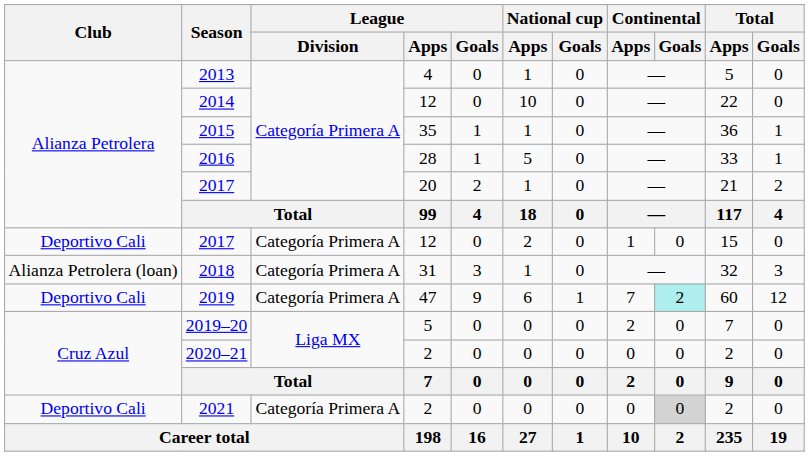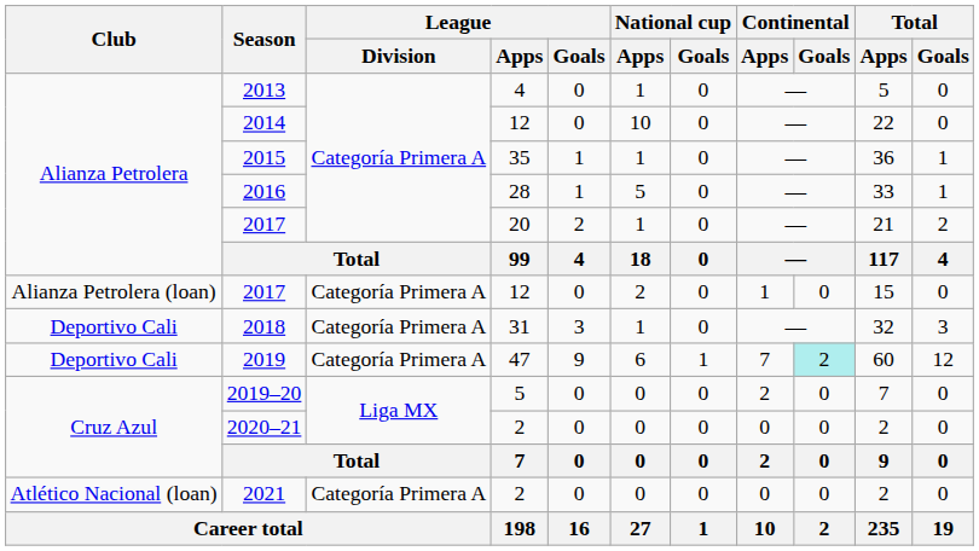 <table class="wikitable" style="text-align:center;">
 <tr>
 <th rowspan="2">Club</th>
 <th rowspan="2">Season</th>
 <th colspan="3">League</th>
 <th colspan="2">National cup</th>
 <th colspan="2">Continental</th>
 <th colspan="2">Total</th>
 </tr>
 <tr>
 <th>Division</th>
 <th>Apps</th>
 <th>Goals</th>
 <th>Apps</th>
 <th>Goals</th>
 <th>Apps</th>
 <th>Goals</th>
 <th>Apps</th>
 <th>Goals</th>
 </tr>
 <tr>
 <td rowspan="6"><a href='#'>Alianza Petrolera</a></td>
 <td><a href='#'>2013</a></td>
 <td rowspan="5"><a href='#'>Categoría Primera A</a></td>
 <td>4</td>
 <td>0</td>
 <td>1</td>
 <td>0</td>
 <td colspan="2">—</td>
 <td>5</td>
 <td>0</td>
 </tr>
 <tr>
 <td><a href='#'>2014</a></td>
 <td>12</td>
 <td>0</td>
 <td>10</td>
 <td>0</td>
 <td colspan="2">—</td>
 <td>22</td>
 <td>0</td>
 </tr>
 <tr>
 <td><a href='#'>2015</a></td>
 <td>35</td>
 <td>1</td>
 <td>1</td>
 <td>0</td>
 <td colspan="2">—</td>
 <td>36</td>
 <td>1</td>
 </tr>
 <tr>
 <td><a href='#'>2016</a></td>
 <td>28</td>
 <td>1</td>
 <td>5</td>
 <td>0</td>
 <td colspan="2">—</td>
 <td>33</td>
 <td>1</td>
 </tr>
 <tr>
 <td><a href='#'>2017</a></td>
 <td>20</td>
 <td>2</td>
 <td>1</td>
 <td>0</td>
 <td colspan="2">—</td>
 <td>21</td>
 <td>2</td>
 </tr>
 <tr>
 <th colspan="2">Total</th>
 <th>99</th>
 <th>4</th>
 <th>18</th>
 <th>0</th>
 <th colspan="2">—</th>
 <th>117</th>
 <th>4</th>
 </tr>
 <tr>
-<td><a href='#'>Deportivo Cali</a></td>
+<td>Alianza Petrolera (loan)</td>
 <td><a href='#'>2017</a></td>
 <td>Categoría Primera A</td>
 <td>12</td>
 <td>0</td>
 <td>2</td>
 <td>0</td>
 <td>1</td>
 <td>0</td>
 <td>15</td>
 <td>0</td>
 </tr>
 <tr>
-<td>Alianza Petrolera (loan)</td>
+<td><a href='#'>Deportivo Cali</a></td>
 <td><a href='#'>2018</a></td>
 <td>Categoría Primera A</td>
 <td>31</td>
 <td>3</td>
 <td>1</td>
 <td>0</td>
 <td colspan="2">—</td>
 <td>32</td>
 <td>3</td>
 </tr>
 <tr>
 <td><a href='#'>Deportivo Cali</a></td>
 <td><a href='#'>2019</a></td>
 <td>Categoría Primera A</td>
 <td>47</td>
 <td>9</td>
 <td>6</td>
 <td>1</td>
 <td>7</td>
 <td style="background: paleturquoise;">2</td>
 <td>60</td>
 <td>12</td>
 </tr>
 <tr>
 <td rowspan="3"><a href='#'>Cruz Azul</a></td>
 <td><a href='#'>2019–20</a></td>
 <td rowspan="2"><a href='#'>Liga MX</a></td>
 <td>5</td>
 <td>0</td>
 <td>0</td>
 <td>0</td>
 <td>2</td>
 <td>0</td>
 <td>7</td>
 <td>0</td>
 </tr>
 <tr>
 <td><a href='#'>2020–21</a></td>
 <td>2</td>
 <td>0</td>
 <td>0</td>
 <td>0</td>
 <td>0</td>
 <td>0</td>
 <td>2</td>
 <td>0</td>
 </tr>
 <tr>
 <th colspan="2">Total</th>
 <th>7</th>
 <th>0</th>
 <th>0</th>
 <th>0</th>
 <th>2</th>
 <th>0</th>
 <th>9</th>
 <th>0</th>
 </tr>
 <tr>
-<td><a href='#'>Deportivo Cali</a></td>
+<td><a href='#'>Atlético Nacional</a> (loan)</td>
 <td><a href='#'>2021</a></td>
 <td>Categoría Primera A</td>
 <td>2</td>
 <td>0</td>
 <td>0</td>
 <td>0</td>
 <td>0</td>
-<td style="background: lightgrey;">0</td>
+<td>0</td>
 <td>2</td>
 <td>0</td>
 </tr>
 <tr>
 <th colspan="3">Career total</th>
 <th>198</th>
 <th>16</th>
 <th>27</th>
 <th>1</th>
 <th>10</th>
 <th>2</th>
 <th>235</th>
 <th>19</th>
 </tr>
 </table>
